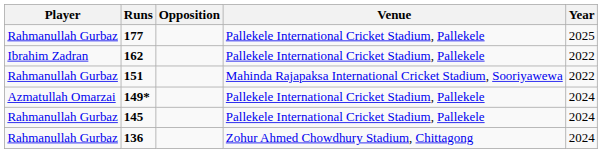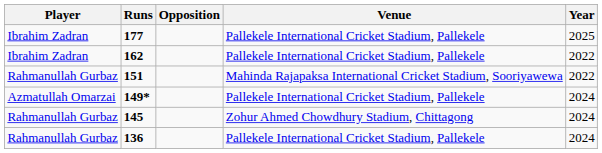 <table class="wikitable">
 <tr>
 <th>Player</th>
 <th>Runs</th>
 <th>Opposition</th>
 <th>Venue</th>
 <th>Year</th>
 </tr>
 <tr>
-<td><a href='#'>Rahmanullah Gurbaz</a></td>
+<td><a href='#'>Ibrahim Zadran</a></td>
 <td><strong>177</strong></td>
 <td></td>
 <td><a href='#'>Pallekele International Cricket Stadium</a>, <a href='#'>Pallekele</a></td>
 <td>2025</td>
 </tr>
 <tr>
 <td><a href='#'>Ibrahim Zadran</a></td>
 <td><strong>162</strong></td>
 <td></td>
 <td><a href='#'>Pallekele International Cricket Stadium</a>, <a href='#'>Pallekele</a></td>
 <td>2022</td>
 </tr>
 <tr>
 <td><a href='#'>Rahmanullah Gurbaz</a></td>
 <td><strong>151</strong></td>
 <td></td>
 <td><a href='#'>Mahinda Rajapaksa International Cricket Stadium</a>, <a href='#'>Sooriyawewa</a></td>
 <td>2022</td>
 </tr>
 <tr>
 <td><a href='#'>Azmatullah Omarzai</a></td>
 <td><strong>149*</strong></td>
 <td></td>
 <td><a href='#'>Pallekele International Cricket Stadium</a>, <a href='#'>Pallekele</a></td>
 <td>2024</td>
 </tr>
 <tr>
 <td><a href='#'>Rahmanullah Gurbaz</a></td>
 <td><strong>145</strong></td>
 <td></td>
-<td><a href='#'>Pallekele International Cricket Stadium</a>, <a href='#'>Pallekele</a></td>
+<td><a href='#'>Zohur Ahmed Chowdhury Stadium</a>, <a href='#'>Chittagong</a></td>
 <td>2024</td>
 </tr>
 <tr>
 <td><a href='#'>Rahmanullah Gurbaz</a></td>
 <td><strong>136</strong></td>
 <td></td>
-<td><a href='#'>Zohur Ahmed Chowdhury Stadium</a>, <a href='#'>Chittagong</a></td>
+<td><a href='#'>Pallekele International Cricket Stadium</a>, <a href='#'>Pallekele</a></td>
 <td>2024</td>
 </tr>
 </table>
